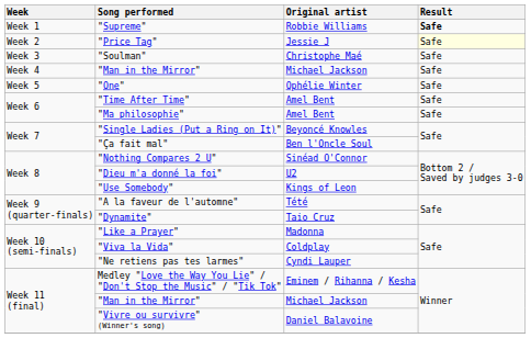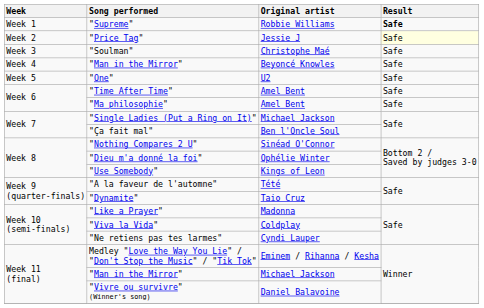 <table class="wikitable" border="1">
 <tr>
 <th style="text-align:left">Week</th>
 <th style="text-align:left">Song performed</th>
 <th style="text-align:left">Original artist</th>
 <th style="text-align:left">Result</th>
 </tr>
 <tr>
 <td>Week 1</td>
 <td>"<a href='#'>Supreme</a>"</td>
 <td><a href='#'>Robbie Williams</a></td>
 <td><strong>Safe</strong></td>
 </tr>
 <tr>
 <td>Week 2</td>
 <td>"<a href='#'>Price Tag</a>"</td>
 <td><a href='#'>Jessie J</a></td>
 <td style="background: lightyellow;">Safe</td>
 </tr>
 <tr>
 <td>Week 3</td>
 <td>"Soulman"</td>
 <td><a href='#'>Christophe Maé</a></td>
 <td>Safe</td>
 </tr>
 <tr>
 <td>Week 4</td>
 <td>"<a href='#'>Man in the Mirror</a>"</td>
-<td><a href='#'>Michael Jackson</a></td>
+<td><a href='#'>Beyoncé Knowles</a></td>
 <td>Safe</td>
 </tr>
 <tr>
 <td>Week 5</td>
 <td>"<a href='#'>One</a>"</td>
-<td><a href='#'>Ophélie Winter</a></td>
+<td><a href='#'>U2</a></td>
 <td>Safe</td>
 </tr>
 <tr>
 <td rowspan=2>Week 6</td>
 <td>"<a href='#'>Time After Time</a>"</td>
 <td><a href='#'>Amel Bent</a></td>
 <td>Safe</td>
 </tr>
 <tr>
 <td>"<a href='#'>Ma philosophie</a>"</td>
 <td><a href='#'>Amel Bent</a></td>
 <td>Safe</td>
 </tr>
 <tr>
 <td rowspan=2>Week 7</td>
 <td>"<a href='#'>Single Ladies (Put a Ring on It)</a>"</td>
-<td><a href='#'>Beyoncé Knowles</a></td>
+<td><a href='#'>Michael Jackson</a></td>
 <td rowspan=2>Safe</td>
 </tr>
 <tr>
 <td>"Ça fait mal"</td>
 <td><a href='#'>Ben l'Oncle Soul</a></td>
 </tr>
 <tr>
 <td rowspan=3>Week 8</td>
 <td>"<a href='#'>Nothing Compares 2 U</a>"</td>
 <td><a href='#'>Sinéad O'Connor</a></td>
 <td rowspan=3>Bottom 2 / <br>Saved by judges 3-0</td>
 </tr>
 <tr>
 <td>"<a href='#'>Dieu m'a donné la foi</a>"</td>
-<td><a href='#'>U2</a></td>
+<td><a href='#'>Ophélie Winter</a></td>
 </tr>
 <tr>
 <td>"<a href='#'>Use Somebody</a>"</td>
 <td><a href='#'>Kings of Leon</a></td>
 </tr>
 <tr>
 <td rowspan=2>Week 9 <br>(quarter-finals)</td>
 <td>"A la faveur de l'automne"</td>
 <td><a href='#'>Tété</a></td>
 <td rowspan=2>Safe</td>
 </tr>
 <tr>
 <td>"<a href='#'>Dynamite</a>"</td>
 <td><a href='#'>Taio Cruz</a></td>
 </tr>
 <tr>
 <td rowspan=3>Week 10 <br>(semi-finals)</td>
 <td>"<a href='#'>Like a Prayer</a>"</td>
 <td><a href='#'>Madonna</a></td>
 <td rowspan=3>Safe</td>
 </tr>
 <tr>
 <td>"<a href='#'>Viva la Vida</a>"</td>
 <td><a href='#'>Coldplay</a></td>
 </tr>
 <tr>
 <td>"Ne retiens pas tes larmes"</td>
 <td><a href='#'>Cyndi Lauper</a></td>
 </tr>
 <tr>
 <td rowspan=3>Week 11 <br>(final)</td>
 <td>Medley "<a href='#'>Love the Way You Lie</a>" / <br>"<a href='#'>Don't Stop the Music</a>" / "<a href='#'>Tik Tok</a>"</td>
 <td><a href='#'>Eminem</a> / <a href='#'>Rihanna</a> / <a href='#'>Kesha</a></td>
 <td rowspan=3>Winner</td>
 </tr>
 <tr>
 <td>"<a href='#'>Man in the Mirror</a>"</td>
 <td><a href='#'>Michael Jackson</a></td>
 </tr>
 <tr>
 <td>"<a href='#'>Vivre ou survivre</a>" <br><small>(Winner's song)</small></td>
 <td><a href='#'>Daniel Balavoine</a></td>
 </tr>
 <tr>
 </tr>
 </table>
